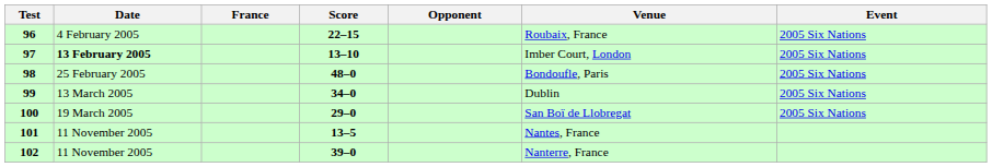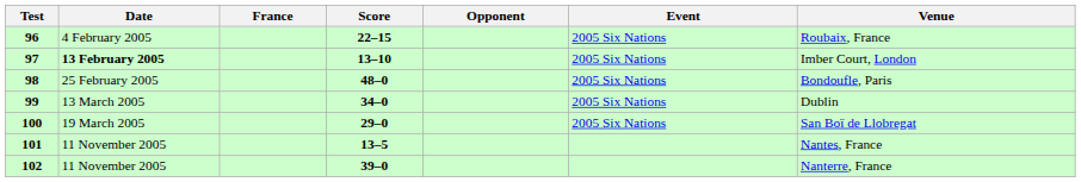 <table class="wikitable sortable" style="width:100%">
 <tr>
 <th style="width:5%">Test</th>
 <th style="width:15%">Date</th>
 <th style="width:10%">France</th>
 <th style="width:9%">Score</th>
 <th>Opponent</th>
+<th>Event</th>
 <th>Venue</th>
-<th>Event</th>
 </tr>
 <tr bgcolor=#ccffcc>
 <td align=center><strong>96</strong></td>
 <td>4 February 2005</td>
 <td></td>
 <td align="center"><strong>22–15</strong></td>
 <td></td>
+<td><a href='#'>2005 Six Nations</a></td>
 <td><a href='#'>Roubaix</a>, France</td>
-<td><a href='#'>2005 Six Nations</a></td>
 </tr>
 <tr bgcolor=#ccffcc>
 <td align=center><strong>97</strong></td>
 <td><strong>13 February 2005</strong></td>
 <td></td>
 <td align="center"><strong>13–10</strong></td>
 <td></td>
+<td><a href='#'>2005 Six Nations</a></td>
 <td>Imber Court, <a href='#'>London</a></td>
-<td><a href='#'>2005 Six Nations</a></td>
 </tr>
 <tr bgcolor=#ccffcc>
 <td align=center><strong>98</strong></td>
 <td>25 February 2005</td>
 <td></td>
 <td align="center"><strong>48–0</strong></td>
 <td></td>
+<td><a href='#'>2005 Six Nations</a></td>
 <td><a href='#'>Bondoufle</a>, Paris</td>
-<td><a href='#'>2005 Six Nations</a></td>
 </tr>
 <tr bgcolor=#ccffcc>
 <td align=center><strong>99</strong></td>
 <td>13 March 2005</td>
 <td></td>
 <td align="center"><strong>34–0</strong></td>
 <td></td>
+<td><a href='#'>2005 Six Nations</a></td>
 <td>Dublin</td>
-<td><a href='#'>2005 Six Nations</a></td>
 </tr>
 <tr bgcolor=#ccffcc>
 <td align=center><strong>100</strong></td>
 <td>19 March 2005</td>
 <td></td>
 <td align="center"><strong>29–0</strong></td>
 <td></td>
+<td><a href='#'>2005 Six Nations</a></td>
 <td><a href='#'>San Boï de Llobregat</a></td>
-<td><a href='#'>2005 Six Nations</a></td>
 </tr>
 <tr bgcolor=#ccffcc>
 <td align=center><strong>101</strong></td>
 <td>11 November 2005</td>
 <td></td>
 <td align="center"><strong>13–5</strong></td>
 <td></td>
+<td></td>
 <td><a href='#'>Nantes</a>, France</td>
-<td></td>
 </tr>
 <tr bgcolor=#ccffcc>
 <td align=center><strong>102</strong></td>
 <td>11 November 2005</td>
 <td></td>
 <td align="center"><strong>39–0</strong></td>
 <td></td>
+<td></td>
 <td><a href='#'>Nanterre</a>, France</td>
-<td></td>
 </tr>
 </table>
